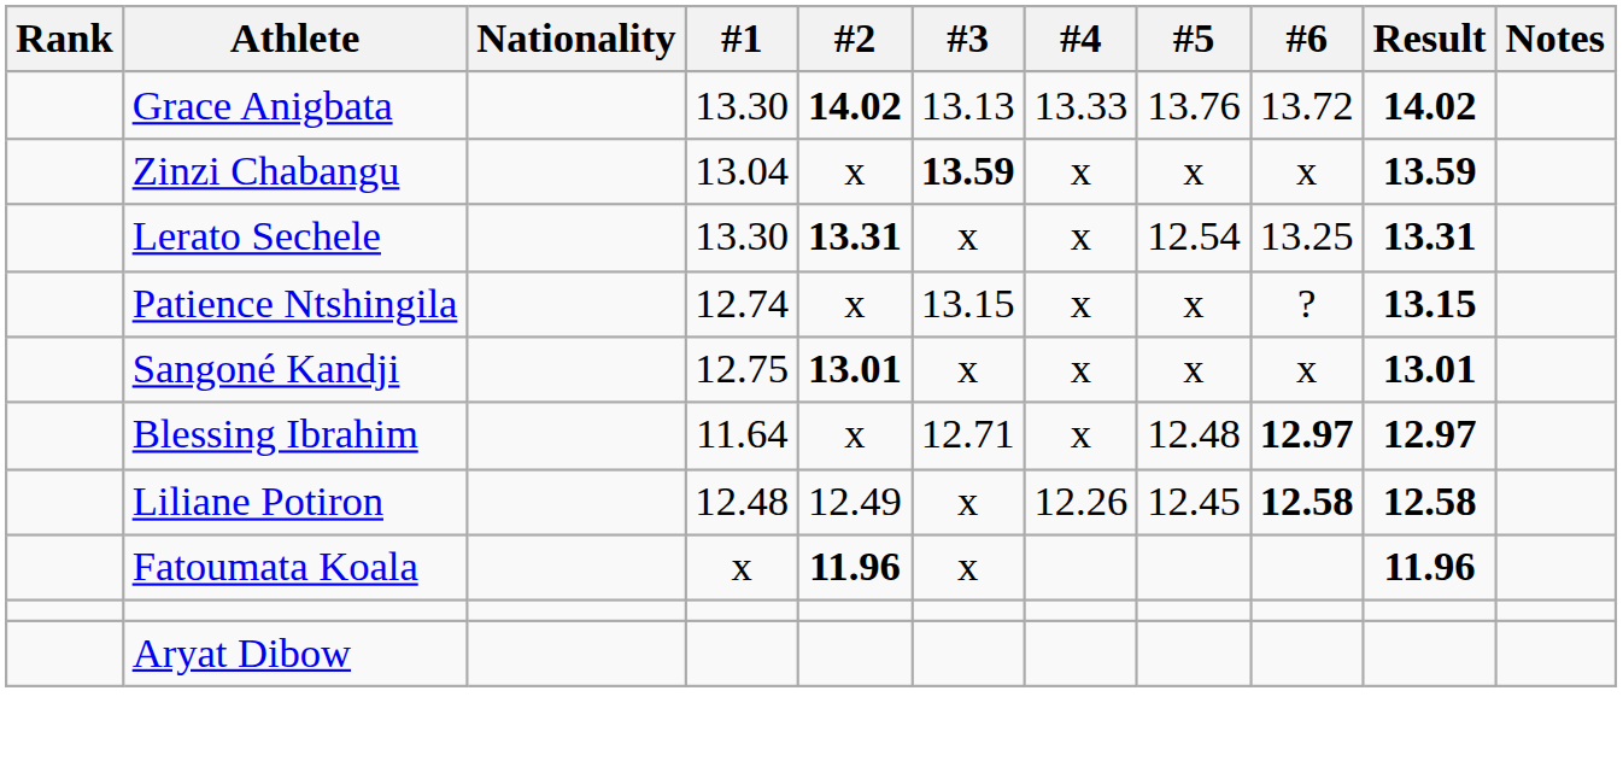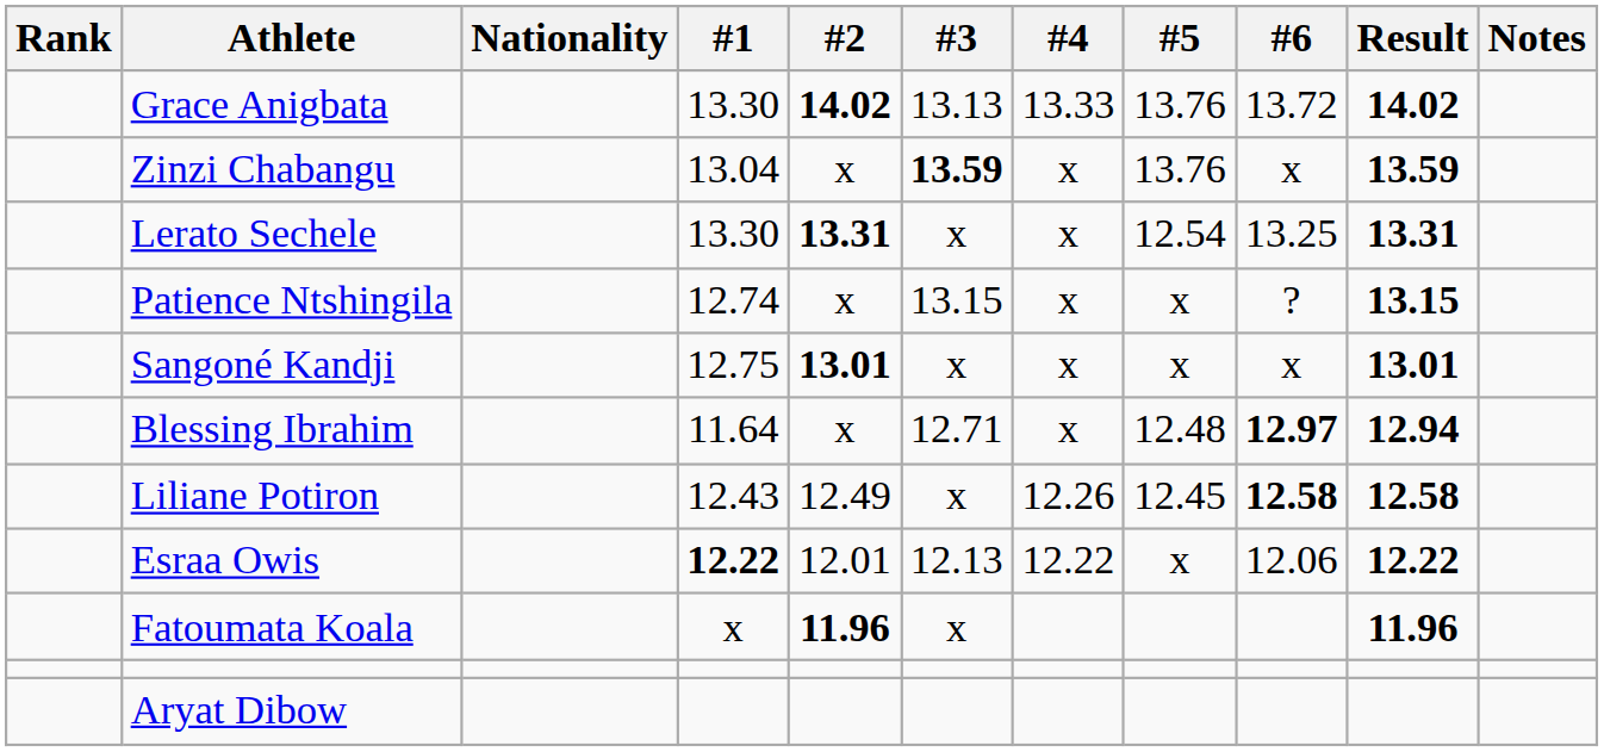 <table class="wikitable sortable" style="text-align:center">
 <tr>
 <th>Rank</th>
 <th>Athlete</th>
 <th>Nationality</th>
 <th>#1</th>
 <th>#2</th>
 <th>#3</th>
 <th>#4</th>
 <th>#5</th>
 <th>#6</th>
 <th>Result</th>
 <th>Notes</th>
 </tr>
 <tr>
 <td></td>
 <td align="left"><a href='#'>Grace Anigbata</a></td>
 <td align=left></td>
 <td>13.30</td>
 <td><strong>14.02</strong></td>
 <td>13.13</td>
 <td>13.33</td>
 <td>13.76</td>
 <td>13.72</td>
 <td><strong>14.02</strong></td>
 <td></td>
 </tr>
 <tr>
 <td></td>
 <td align="left"><a href='#'>Zinzi Chabangu</a></td>
 <td align=left></td>
 <td>13.04</td>
 <td>x</td>
 <td><strong>13.59</strong></td>
 <td>x</td>
-<td>x</td>
+<td>13.76</td>
 <td>x</td>
 <td><strong>13.59</strong></td>
 <td></td>
 </tr>
 <tr>
 <td></td>
 <td align="left"><a href='#'>Lerato Sechele</a></td>
 <td align=left></td>
 <td>13.30</td>
 <td><strong>13.31</strong></td>
 <td>x</td>
 <td>x</td>
 <td>12.54</td>
 <td>13.25</td>
 <td><strong>13.31</strong></td>
 <td></td>
 </tr>
 <tr>
 <td></td>
 <td align="left"><a href='#'>Patience Ntshingila</a></td>
 <td align=left></td>
 <td>12.74</td>
 <td>x</td>
 <td>13.15</td>
 <td>x</td>
 <td>x</td>
 <td>?</td>
 <td><strong>13.15</strong></td>
 <td></td>
 </tr>
 <tr>
 <td></td>
 <td align="left"><a href='#'>Sangoné Kandji</a></td>
 <td align=left></td>
 <td>12.75</td>
 <td><strong>13.01</strong></td>
 <td>x</td>
 <td>x</td>
 <td>x</td>
 <td>x</td>
 <td><strong>13.01</strong></td>
 <td></td>
 </tr>
 <tr>
 <td></td>
 <td align="left"><a href='#'>Blessing Ibrahim</a></td>
 <td align=left></td>
 <td>11.64</td>
 <td>x</td>
 <td>12.71</td>
 <td>x</td>
 <td>12.48</td>
 <td><strong>12.97</strong></td>
-<td><strong>12.97</strong></td>
+<td><strong>12.94</strong></td>
 <td></td>
 </tr>
 <tr>
 <td></td>
 <td align="left"><a href='#'>Liliane Potiron</a></td>
 <td align=left></td>
-<td>12.48</td>
+<td>12.43</td>
 <td>12.49</td>
 <td>x</td>
 <td>12.26</td>
 <td>12.45</td>
 <td><strong>12.58</strong></td>
 <td><strong>12.58</strong></td>
+<td></td>
+</tr>
+<tr>
+<td></td>
+<td align="left"><a href='#'>Esraa Owis</a></td>
+<td align=left></td>
+<td><strong>12.22</strong></td>
+<td>12.01</td>
+<td>12.13</td>
+<td>12.22</td>
+<td>x</td>
+<td>12.06</td>
+<td><strong>12.22</strong></td>
 <td></td>
 </tr>
 <tr>
 <td></td>
 <td align="left"><a href='#'>Fatoumata Koala</a></td>
 <td align=left></td>
 <td>x</td>
 <td><strong>11.96</strong></td>
 <td>x</td>
 <td></td>
 <td></td>
 <td></td>
 <td><strong>11.96</strong></td>
 <td></td>
 </tr>
 <tr>
 <td></td>
 <td align="left"></td>
 <td align=left></td>
 <td></td>
 <td></td>
 <td></td>
 <td></td>
 <td></td>
 <td></td>
 <td><strong></strong></td>
 <td></td>
 </tr>
 <tr>
 <td></td>
 <td align="left"><a href='#'>Aryat Dibow</a></td>
 <td align=left></td>
 <td></td>
 <td></td>
 <td></td>
 <td></td>
 <td></td>
 <td></td>
 <td><strong></strong></td>
 <td></td>
 </tr>
 </table>
